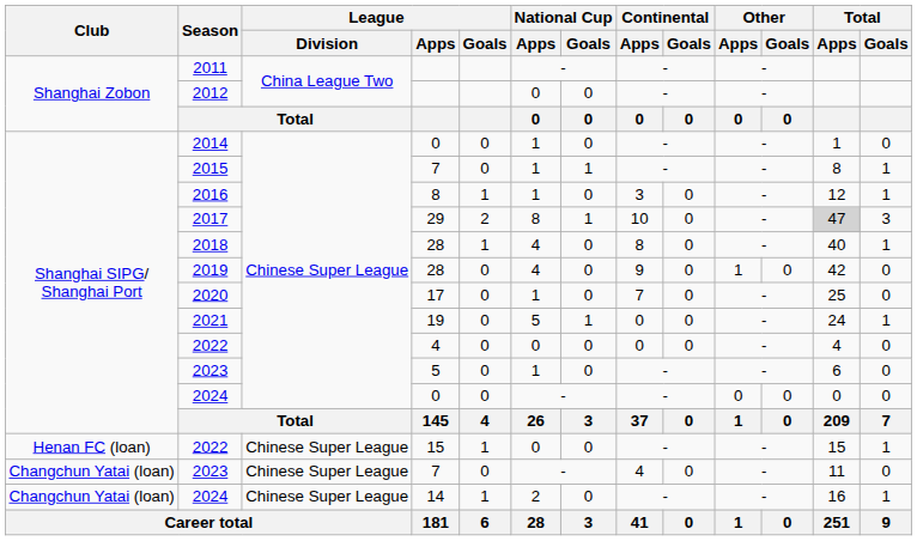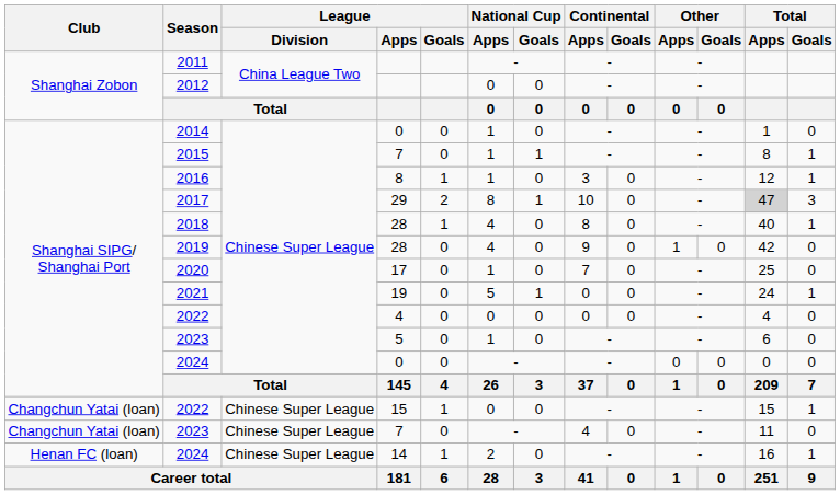 <table class="wikitable" style="text-align: center">
 <tr>
 <th rowspan="2">Club</th>
 <th rowspan="2">Season</th>
 <th colspan="3">League</th>
 <th colspan="2">National Cup</th>
 <th colspan="2">Continental</th>
 <th colspan="2">Other</th>
 <th colspan="2">Total</th>
 </tr>
 <tr>
 <th>Division</th>
 <th>Apps</th>
 <th>Goals</th>
 <th>Apps</th>
 <th>Goals</th>
 <th>Apps</th>
 <th>Goals</th>
 <th>Apps</th>
 <th>Goals</th>
 <th>Apps</th>
 <th>Goals</th>
 </tr>
 <tr>
 <td rowspan=3><a href='#'>Shanghai Zobon</a></td>
 <td><a href='#'>2011</a></td>
 <td rowspan="2"><a href='#'>China League Two</a></td>
 <td></td>
 <td></td>
 <td colspan="2">-</td>
 <td colspan="2">-</td>
 <td colspan="2">-</td>
 <td></td>
 <td></td>
 </tr>
 <tr>
 <td><a href='#'>2012</a></td>
 <td></td>
 <td></td>
 <td>0</td>
 <td>0</td>
 <td colspan="2">-</td>
 <td colspan="2">-</td>
 <td></td>
 <td></td>
 </tr>
 <tr>
 <th colspan=2>Total</th>
 <th></th>
 <th></th>
 <th>0</th>
 <th>0</th>
 <th>0</th>
 <th>0</th>
 <th>0</th>
 <th>0</th>
 <th></th>
 <th></th>
 </tr>
 <tr>
 <td rowspan=12><a href='#'>Shanghai SIPG</a>/<br><a href='#'>Shanghai Port</a></td>
 <td><a href='#'>2014</a></td>
 <td rowspan="11"><a href='#'>Chinese Super League</a></td>
 <td>0</td>
 <td>0</td>
 <td>1</td>
 <td>0</td>
 <td colspan="2">-</td>
 <td colspan="2">-</td>
 <td>1</td>
 <td>0</td>
 </tr>
 <tr>
 <td><a href='#'>2015</a></td>
 <td>7</td>
 <td>0</td>
 <td>1</td>
 <td>1</td>
 <td colspan="2">-</td>
 <td colspan="2">-</td>
 <td>8</td>
 <td>1</td>
 </tr>
 <tr>
 <td><a href='#'>2016</a></td>
 <td>8</td>
 <td>1</td>
 <td>1</td>
 <td>0</td>
 <td>3</td>
 <td>0</td>
 <td colspan="2">-</td>
 <td>12</td>
 <td>1</td>
 </tr>
 <tr>
 <td><a href='#'>2017</a></td>
 <td>29</td>
 <td>2</td>
 <td>8</td>
 <td>1</td>
 <td>10</td>
 <td>0</td>
 <td colspan="2">-</td>
 <td style="background: lightgrey;">47</td>
 <td>3</td>
 </tr>
 <tr>
 <td><a href='#'>2018</a></td>
 <td>28</td>
 <td>1</td>
 <td>4</td>
 <td>0</td>
 <td>8</td>
 <td>0</td>
 <td colspan="2">-</td>
 <td>40</td>
 <td>1</td>
 </tr>
 <tr>
 <td><a href='#'>2019</a></td>
 <td>28</td>
 <td>0</td>
 <td>4</td>
 <td>0</td>
 <td>9</td>
 <td>0</td>
 <td>1</td>
 <td>0</td>
 <td>42</td>
 <td>0</td>
 </tr>
 <tr>
 <td><a href='#'>2020</a></td>
 <td>17</td>
 <td>0</td>
 <td>1</td>
 <td>0</td>
 <td>7</td>
 <td>0</td>
 <td colspan="2">-</td>
 <td>25</td>
 <td>0</td>
 </tr>
 <tr>
 <td><a href='#'>2021</a></td>
 <td>19</td>
 <td>0</td>
 <td>5</td>
 <td>1</td>
 <td>0</td>
 <td>0</td>
 <td colspan="2">-</td>
 <td>24</td>
 <td>1</td>
 </tr>
 <tr>
 <td><a href='#'>2022</a></td>
 <td>4</td>
 <td>0</td>
 <td>0</td>
 <td>0</td>
 <td>0</td>
 <td>0</td>
 <td colspan="2">-</td>
 <td>4</td>
 <td>0</td>
 </tr>
 <tr>
 <td><a href='#'>2023</a></td>
 <td>5</td>
 <td>0</td>
 <td>1</td>
 <td>0</td>
 <td colspan="2">-</td>
 <td colspan="2">-</td>
 <td>6</td>
 <td>0</td>
 </tr>
 <tr>
 <td><a href='#'>2024</a></td>
 <td>0</td>
 <td>0</td>
 <td colspan="2">-</td>
 <td colspan="2">-</td>
 <td>0</td>
 <td>0</td>
 <td>0</td>
 <td>0</td>
 </tr>
 <tr>
 <th colspan=2>Total</th>
 <th>145</th>
 <th>4</th>
 <th>26</th>
 <th>3</th>
 <th>37</th>
 <th>0</th>
 <th>1</th>
 <th>0</th>
 <th>209</th>
 <th>7</th>
 </tr>
 <tr>
-<td><a href='#'>Henan FC</a> (loan)</td>
+<td><a href='#'>Changchun Yatai</a> (loan)</td>
 <td><a href='#'>2022</a></td>
 <td>Chinese Super League</td>
 <td>15</td>
 <td>1</td>
 <td>0</td>
 <td>0</td>
 <td colspan="2">-</td>
 <td colspan="2">-</td>
 <td>15</td>
 <td>1</td>
 </tr>
 <tr>
 <td><a href='#'>Changchun Yatai</a> (loan)</td>
 <td><a href='#'>2023</a></td>
 <td>Chinese Super League</td>
 <td>7</td>
 <td>0</td>
 <td colspan="2">-</td>
 <td>4</td>
 <td>0</td>
 <td colspan="2">-</td>
 <td>11</td>
 <td>0</td>
 </tr>
 <tr>
-<td><a href='#'>Changchun Yatai</a> (loan)</td>
+<td><a href='#'>Henan FC</a> (loan)</td>
 <td><a href='#'>2024</a></td>
 <td>Chinese Super League</td>
 <td>14</td>
 <td>1</td>
 <td>2</td>
 <td>0</td>
 <td colspan="2">-</td>
 <td colspan="2">-</td>
 <td>16</td>
 <td>1</td>
 </tr>
 <tr>
 <th colspan=3>Career total</th>
 <th>181</th>
 <th>6</th>
 <th>28</th>
 <th>3</th>
 <th>41</th>
 <th>0</th>
 <th>1</th>
 <th>0</th>
 <th>251</th>
 <th>9</th>
 </tr>
 </table>
